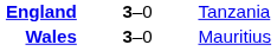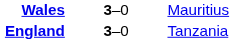 <table>
 <tr>
 <th width=200></th>
 <th width=100></th>
 <th width=200></th>
 </tr>
 <tr>
+<td align=right><strong><a href='#'>Wales</a> </strong></td>
+<td align=center><strong>3</strong>–0</td>
+<td> <a href='#'>Mauritius</a></td>
+</tr>
+<tr>
 <td align=right><strong><a href='#'>England</a> </strong></td>
 <td align=center><strong>3</strong>–0</td>
 <td> <a href='#'>Tanzania</a></td>
 </tr>
-<tr>
-<td align=right><strong><a href='#'>Wales</a> </strong></td>
-<td align=center><strong>3</strong>–0</td>
-<td> <a href='#'>Mauritius</a></td>
-</tr>
 </table>
